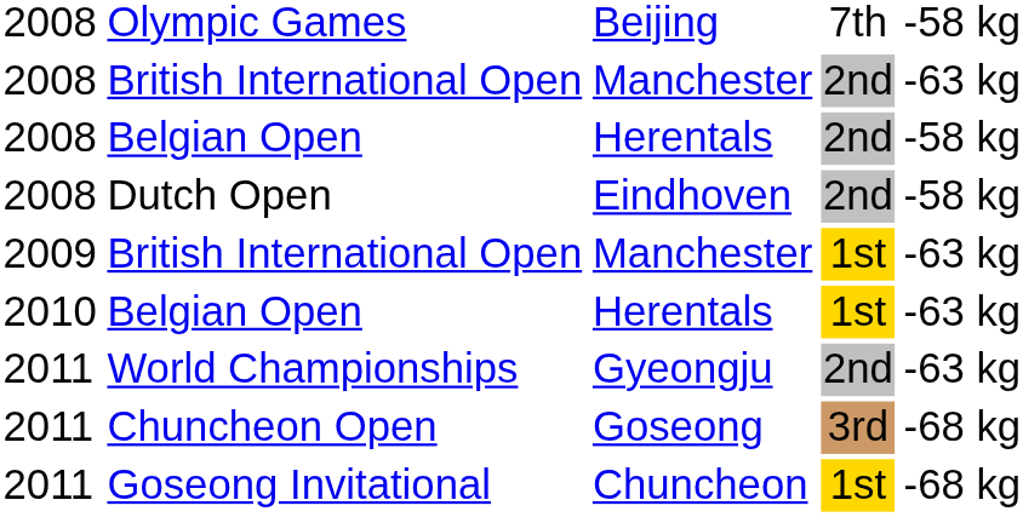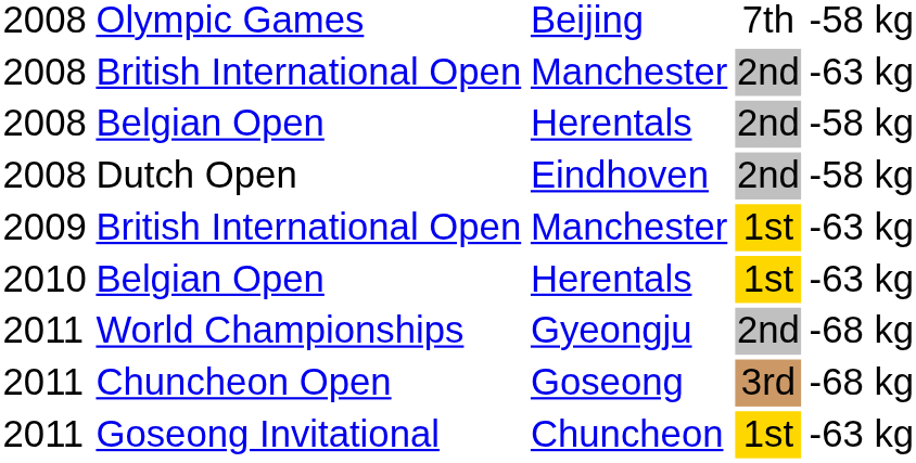 <table>
 <tr>
 <td>2008</td>
 <td><a href='#'>Olympic Games</a></td>
 <td><a href='#'>Beijing</a></td>
 <td style="text-align:center;">7th</td>
 <td>-58 kg</td>
 </tr>
 <tr>
 <td>2008</td>
 <td><a href='#'>British International Open</a></td>
 <td><a href='#'>Manchester</a></td>
 <td style="background:silver; text-align:center;">2nd</td>
 <td>-63 kg</td>
 </tr>
 <tr>
 <td>2008</td>
 <td><a href='#'>Belgian Open</a></td>
 <td><a href='#'>Herentals</a></td>
 <td style="background:silver; text-align:center;">2nd</td>
 <td>-58 kg</td>
 </tr>
 <tr>
 <td>2008</td>
 <td>Dutch Open</td>
 <td><a href='#'>Eindhoven</a></td>
 <td style="background:silver; text-align:center;">2nd</td>
 <td>-58 kg</td>
 </tr>
 <tr>
 <td>2009</td>
 <td><a href='#'>British International Open</a></td>
 <td><a href='#'>Manchester</a></td>
 <td style="background:gold; text-align:center;">1st</td>
 <td>-63 kg</td>
 </tr>
 <tr>
 <td>2010</td>
 <td><a href='#'>Belgian Open</a></td>
 <td><a href='#'>Herentals</a></td>
 <td style="background:gold; text-align:center;">1st</td>
 <td>-63 kg</td>
 </tr>
 <tr>
 <td>2011</td>
 <td><a href='#'>World Championships</a></td>
 <td><a href='#'>Gyeongju</a></td>
 <td style="background:silver; text-align:center;">2nd</td>
-<td>-63 kg</td>
+<td>-68 kg</td>
 </tr>
 <tr>
 <td>2011</td>
 <td><a href='#'>Chuncheon Open</a></td>
 <td><a href='#'>Goseong</a></td>
 <td style="background:#c96; text-align:center;">3rd</td>
 <td>-68 kg</td>
 </tr>
 <tr>
 <td>2011</td>
 <td><a href='#'>Goseong Invitational</a></td>
 <td><a href='#'>Chuncheon</a></td>
 <td style="background:gold; text-align:center;">1st</td>
-<td>-68 kg</td>
+<td>-63 kg</td>
 </tr>
 </table>
